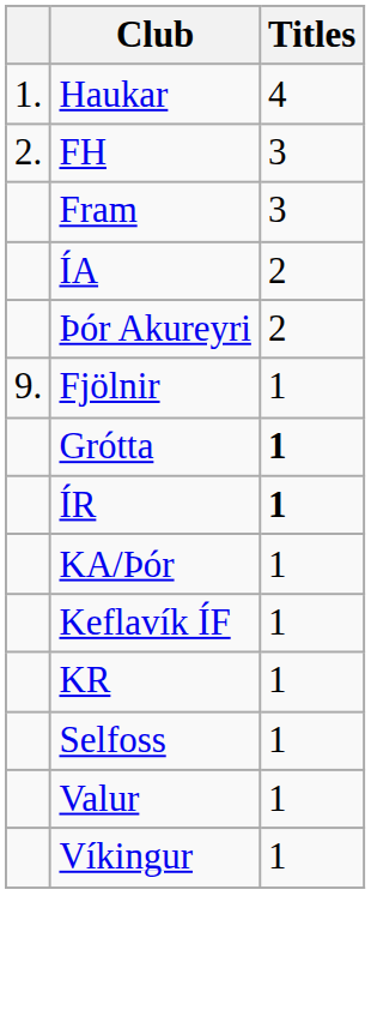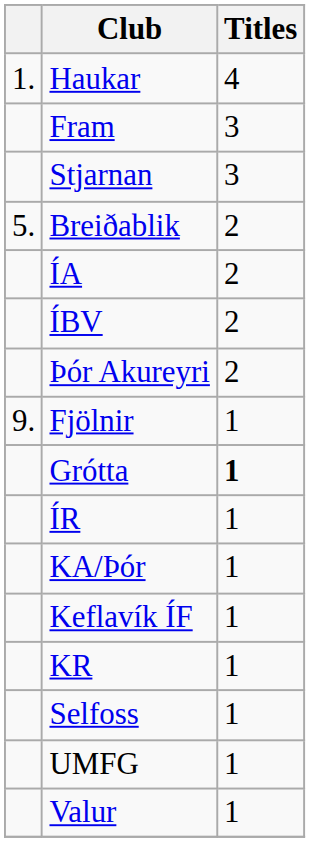 <table class="wikitable">
 <tr>
 <th></th>
 <th>Club</th>
 <th>Titles</th>
 </tr>
 <tr>
 <td>1.</td>
 <td><a href='#'>Haukar</a></td>
 <td>4</td>
 </tr>
 <tr>
-<td>2.</td>
-<td><a href='#'>FH</a></td>
-<td>3</td>
-</tr>
-<tr>
 <td></td>
 <td><a href='#'>Fram</a></td>
 <td>3</td>
 </tr>
 <tr>
 <td></td>
+<td><a href='#'>Stjarnan</a></td>
+<td>3</td>
+</tr>
+<tr>
+<td>5.</td>
+<td><a href='#'>Breiðablik</a></td>
+<td>2</td>
+</tr>
+<tr>
+<td></td>
 <td><a href='#'>ÍA</a></td>
+<td>2</td>
+</tr>
+<tr>
+<td></td>
+<td><a href='#'>ÍBV</a></td>
 <td>2</td>
 </tr>
 <tr>
 <td></td>
 <td><a href='#'>Þór Akureyri</a></td>
 <td>2</td>
 </tr>
 <tr>
 <td>9.</td>
 <td><a href='#'>Fjölnir</a></td>
 <td>1</td>
 </tr>
 <tr>
 <td></td>
 <td><a href='#'>Grótta</a></td>
 <td><strong>1</strong></td>
 </tr>
 <tr>
 <td></td>
 <td><a href='#'>ÍR</a></td>
-<td><strong>1</strong></td>
+<td>1</td>
 </tr>
 <tr>
 <td></td>
 <td><a href='#'>KA/Þór</a></td>
 <td>1</td>
 </tr>
 <tr>
 <td></td>
 <td><a href='#'>Keflavík ÍF</a></td>
 <td>1</td>
 </tr>
 <tr>
 <td></td>
 <td><a href='#'>KR</a></td>
 <td>1</td>
 </tr>
 <tr>
 <td></td>
 <td><a href='#'>Selfoss</a></td>
 <td>1</td>
 </tr>
 <tr>
 <td></td>
-<td><a href='#'>Valur</a></td>
+<td>UMFG</td>
 <td>1</td>
 </tr>
 <tr>
 <td></td>
-<td><a href='#'>Víkingur</a></td>
+<td><a href='#'>Valur</a></td>
 <td>1</td>
 </tr>
 <tr>
 </tr>
 </table>
